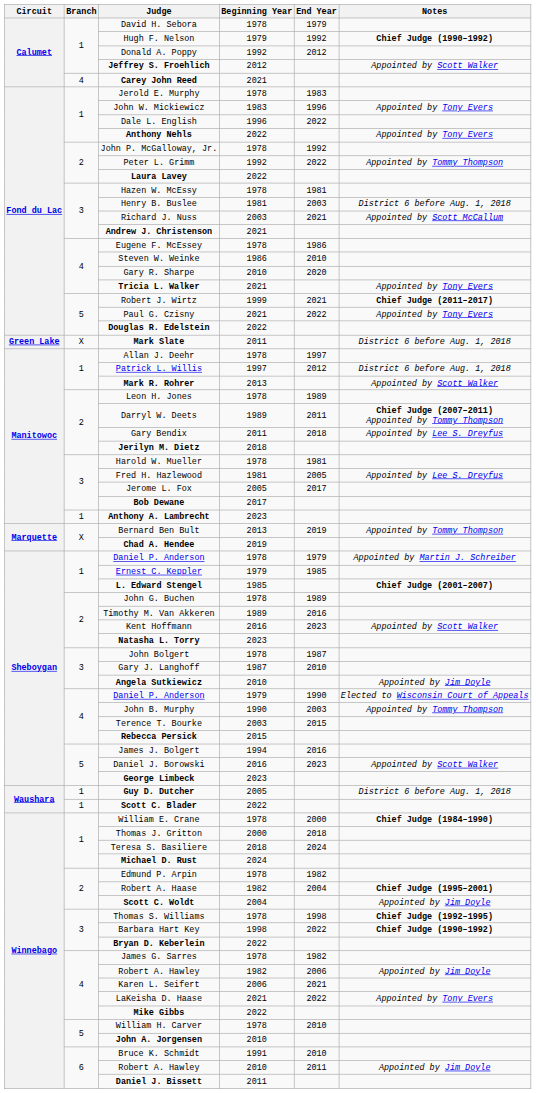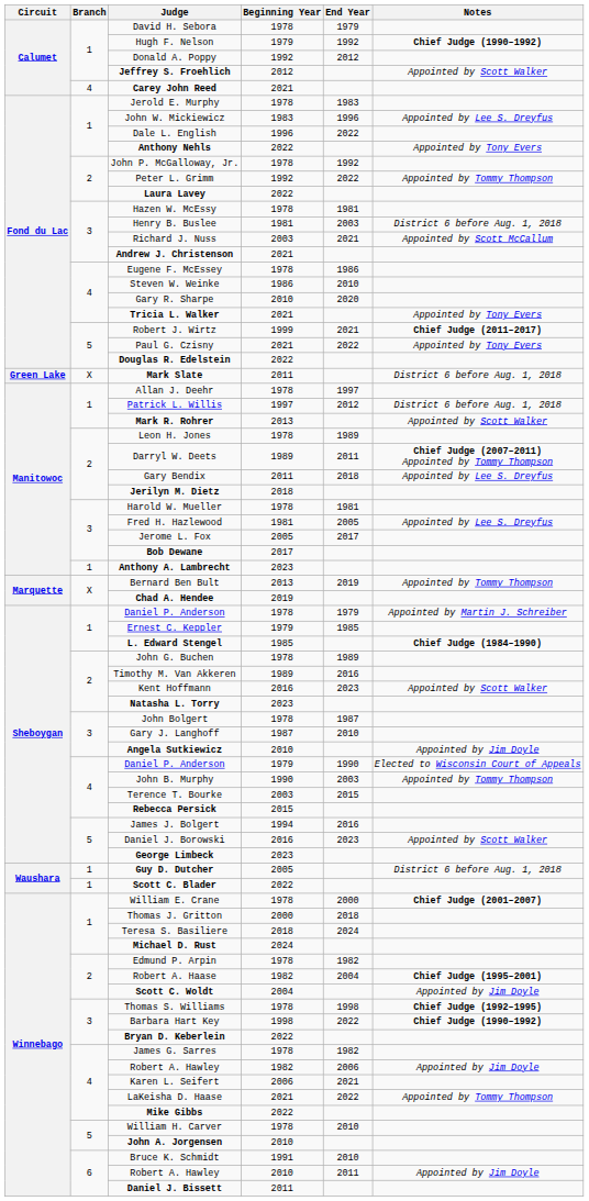 <table class=wikitable style="text-align:center">
 <tr>
 <th>Circuit</th>
 <th>Branch</th>
 <th>Judge</th>
 <th>Beginning Year</th>
 <th>End Year</th>
 <th>Notes</th>
 </tr>
 <tr>
 <th rowspan="5"><a href='#'>Calumet</a></th>
 <td rowspan="4">1</td>
 <td>David H. Sebora</td>
 <td>1978</td>
 <td>1979</td>
 <td></td>
 </tr>
 <tr>
 <td>Hugh F. Nelson</td>
 <td>1979</td>
 <td>1992</td>
 <td><strong>Chief Judge (1990–1992)</strong></td>
 </tr>
 <tr>
 <td>Donald A. Poppy</td>
 <td>1992</td>
 <td>2012</td>
 <td></td>
 </tr>
 <tr>
 <td><strong>Jeffrey S. Froehlich</strong></td>
 <td>2012</td>
 <td></td>
 <td><em>Appointed by <a href='#'>Scott Walker</a></em></td>
 </tr>
 <tr>
 <td>4</td>
 <td><strong>Carey John Reed</strong></td>
 <td>2021</td>
 <td></td>
 <td></td>
 </tr>
 <tr>
 <th rowspan="18"><a href='#'>Fond du Lac</a></th>
 <td rowspan="4">1</td>
 <td>Jerold E. Murphy</td>
 <td>1978</td>
 <td>1983</td>
 <td></td>
 </tr>
 <tr>
 <td>John W. Mickiewicz</td>
 <td>1983</td>
 <td>1996</td>
-<td><em>Appointed by <a href='#'>Tony Evers</a></em></td>
+<td><em>Appointed by <a href='#'>Lee S. Dreyfus</a></em></td>
 </tr>
 <tr>
 <td>Dale L. English</td>
 <td>1996</td>
 <td>2022</td>
 <td></td>
 </tr>
 <tr>
 <td><strong>Anthony Nehls</strong></td>
 <td>2022</td>
 <td></td>
 <td><em>Appointed by <a href='#'>Tony Evers</a></em></td>
 </tr>
 <tr>
 <td rowspan="3">2</td>
 <td>John P. McGalloway, Jr.</td>
 <td>1978</td>
 <td>1992</td>
 <td></td>
 </tr>
 <tr>
 <td>Peter L. Grimm</td>
 <td>1992</td>
 <td>2022</td>
 <td><em>Appointed by <a href='#'>Tommy Thompson</a></em></td>
 </tr>
 <tr>
 <td><strong>Laura Lavey</strong></td>
 <td>2022</td>
 <td></td>
 <td></td>
 </tr>
 <tr>
 <td rowspan="4">3</td>
 <td>Hazen W. McEssy</td>
 <td>1978</td>
 <td>1981</td>
 <td></td>
 </tr>
 <tr>
 <td>Henry B. Buslee</td>
 <td>1981</td>
 <td>2003</td>
 <td><em>District 6 before Aug. 1, 2018</em></td>
 </tr>
 <tr>
 <td>Richard J. Nuss</td>
 <td>2003</td>
 <td>2021</td>
 <td><em>Appointed by <a href='#'>Scott McCallum</a></em></td>
 </tr>
 <tr>
 <td><strong>Andrew J. Christenson</strong></td>
 <td>2021</td>
 <td></td>
 <td></td>
 </tr>
 <tr>
 <td rowspan="4">4</td>
 <td>Eugene F. McEssey</td>
 <td>1978</td>
 <td>1986</td>
 <td></td>
 </tr>
 <tr>
 <td>Steven W. Weinke</td>
 <td>1986</td>
 <td>2010</td>
 <td></td>
 </tr>
 <tr>
 <td>Gary R. Sharpe</td>
 <td>2010</td>
 <td>2020</td>
 <td></td>
 </tr>
 <tr>
 <td><strong>Tricia L. Walker</strong></td>
 <td>2021</td>
 <td></td>
 <td><em>Appointed by <a href='#'>Tony Evers</a></em></td>
 </tr>
 <tr>
 <td rowspan="3">5</td>
 <td>Robert J. Wirtz</td>
 <td>1999</td>
 <td>2021</td>
 <td><strong>Chief Judge (2011–2017)</strong></td>
 </tr>
 <tr>
 <td>Paul G. Czisny</td>
 <td>2021</td>
 <td>2022</td>
 <td><em>Appointed by <a href='#'>Tony Evers</a></em></td>
 </tr>
 <tr>
 <td><strong>Douglas R. Edelstein</strong></td>
 <td>2022</td>
 <td></td>
 <td></td>
 </tr>
 <tr>
 <th><a href='#'>Green Lake</a></th>
 <td>X</td>
 <td><strong>Mark Slate</strong></td>
 <td>2011</td>
 <td></td>
 <td><em>District 6 before Aug. 1, 2018</em></td>
 </tr>
 <tr>
 <th rowspan="12"><a href='#'>Manitowoc</a></th>
 <td rowspan="3">1</td>
 <td>Allan J. Deehr</td>
 <td>1978</td>
 <td>1997</td>
 <td></td>
 </tr>
 <tr>
 <td><a href='#'>Patrick L. Willis</a></td>
 <td>1997</td>
 <td>2012</td>
 <td><em>District 6 before Aug. 1, 2018</em></td>
 </tr>
 <tr>
 <td><strong>Mark R. Rohrer</strong></td>
 <td>2013</td>
 <td></td>
 <td><em>Appointed by <a href='#'>Scott Walker</a></em></td>
 </tr>
 <tr>
 <td rowspan="4">2</td>
 <td>Leon H. Jones</td>
 <td>1978</td>
 <td>1989</td>
 <td></td>
 </tr>
 <tr>
 <td>Darryl W. Deets</td>
 <td>1989</td>
 <td>2011</td>
 <td><strong>Chief Judge (2007–2011)</strong><br><em>Appointed by <a href='#'>Tommy Thompson</a></em></td>
 </tr>
 <tr>
 <td>Gary Bendix</td>
 <td>2011</td>
 <td>2018</td>
 <td><em>Appointed by <a href='#'>Lee S. Dreyfus</a></em></td>
 </tr>
 <tr>
 <td><strong>Jerilyn M. Dietz</strong></td>
 <td>2018</td>
 <td></td>
 <td></td>
 </tr>
 <tr>
 <td rowspan="4">3</td>
 <td>Harold W. Mueller</td>
 <td>1978</td>
 <td>1981</td>
 <td></td>
 </tr>
 <tr>
 <td>Fred H. Hazlewood</td>
 <td>1981</td>
 <td>2005</td>
 <td><em>Appointed by <a href='#'>Lee S. Dreyfus</a></em></td>
 </tr>
 <tr>
 <td>Jerome L. Fox</td>
 <td>2005</td>
 <td>2017</td>
 <td></td>
 </tr>
 <tr>
 <td><strong>Bob Dewane</strong></td>
 <td>2017</td>
 <td></td>
 <td></td>
 </tr>
 <tr>
 <td>1</td>
 <td><strong>Anthony A. Lambrecht</strong></td>
 <td>2023</td>
 <td></td>
 <td></td>
 </tr>
 <tr>
 <th rowspan="2"><a href='#'>Marquette</a></th>
 <td rowspan="2">X</td>
 <td>Bernard Ben Bult</td>
 <td>2013</td>
 <td>2019</td>
 <td><em>Appointed by <a href='#'>Tommy Thompson</a></em></td>
 </tr>
 <tr>
 <td><strong>Chad A. Hendee</strong></td>
 <td>2019</td>
 <td></td>
 <td></td>
 </tr>
 <tr>
 <th rowspan="17"><a href='#'>Sheboygan</a></th>
 <td rowspan="3">1</td>
 <td><a href='#'>Daniel P. Anderson</a></td>
 <td>1978</td>
 <td>1979</td>
 <td><em>Appointed by <a href='#'>Martin J. Schreiber</a></em></td>
 </tr>
 <tr>
 <td><a href='#'>Ernest C. Keppler</a></td>
 <td>1979</td>
 <td>1985</td>
 <td></td>
 </tr>
 <tr>
 <td><strong>L. Edward Stengel</strong></td>
 <td>1985</td>
 <td></td>
-<td><strong>Chief Judge (2001–2007)</strong></td>
+<td><strong>Chief Judge (1984–1990)</strong></td>
 </tr>
 <tr>
 <td rowspan="4">2</td>
 <td>John G. Buchen</td>
 <td>1978</td>
 <td>1989</td>
 <td></td>
 </tr>
 <tr>
 <td>Timothy M. Van Akkeren</td>
 <td>1989</td>
 <td>2016</td>
 <td></td>
 </tr>
 <tr>
 <td>Kent Hoffmann</td>
 <td>2016</td>
 <td>2023</td>
 <td><em>Appointed by <a href='#'>Scott Walker</a></em></td>
 </tr>
 <tr>
 <td><strong>Natasha L. Torry</strong></td>
 <td>2023</td>
 <td></td>
 <td></td>
 </tr>
 <tr>
 <td rowspan="3">3</td>
 <td>John Bolgert</td>
 <td>1978</td>
 <td>1987</td>
 <td></td>
 </tr>
 <tr>
 <td>Gary J. Langhoff</td>
 <td>1987</td>
 <td>2010</td>
 <td></td>
 </tr>
 <tr>
 <td><strong>Angela Sutkiewicz</strong></td>
 <td>2010</td>
 <td></td>
 <td><em>Appointed by <a href='#'>Jim Doyle</a></em></td>
 </tr>
 <tr>
 <td rowspan="4">4</td>
 <td><a href='#'>Daniel P. Anderson</a></td>
 <td>1979</td>
 <td>1990</td>
 <td><em>Elected to <a href='#'>Wisconsin Court of Appeals</a></em></td>
 </tr>
 <tr>
 <td>John B. Murphy</td>
 <td>1990</td>
 <td>2003</td>
 <td><em>Appointed by <a href='#'>Tommy Thompson</a></em></td>
 </tr>
 <tr>
 <td>Terence T. Bourke</td>
 <td>2003</td>
 <td>2015</td>
 <td></td>
 </tr>
 <tr>
 <td><strong>Rebecca Persick</strong></td>
 <td>2015</td>
 <td></td>
 <td></td>
 </tr>
 <tr>
 <td rowspan="3">5</td>
 <td>James J. Bolgert</td>
 <td>1994</td>
 <td>2016</td>
 <td></td>
 </tr>
 <tr>
 <td>Daniel J. Borowski</td>
 <td>2016</td>
 <td>2023</td>
 <td><em>Appointed by <a href='#'>Scott Walker</a></em></td>
 </tr>
 <tr>
 <td><strong>George Limbeck</strong></td>
 <td>2023</td>
 <td></td>
 <td></td>
 </tr>
 <tr>
 <th rowspan="2"><a href='#'>Waushara</a></th>
 <td>1</td>
 <td><strong>Guy D. Dutcher</strong></td>
 <td>2005</td>
 <td></td>
 <td><em>District 6 before Aug. 1, 2018</em></td>
 </tr>
 <tr>
 <td>1</td>
 <td><strong>Scott C. Blader</strong></td>
 <td>2022</td>
 <td></td>
 <td></td>
 </tr>
 <tr>
 <th rowspan="20"><a href='#'>Winnebago</a></th>
 <td rowspan="4">1</td>
 <td>William E. Crane</td>
 <td>1978</td>
 <td>2000</td>
-<td><strong>Chief Judge (1984–1990)</strong></td>
+<td><strong>Chief Judge (2001–2007)</strong></td>
 </tr>
 <tr>
 <td>Thomas J. Gritton</td>
 <td>2000</td>
 <td>2018</td>
 <td></td>
 </tr>
 <tr>
 <td>Teresa S. Basiliere</td>
 <td>2018</td>
 <td>2024</td>
 <td></td>
 </tr>
 <tr>
 <td><strong>Michael D. Rust</strong></td>
 <td>2024</td>
 <td></td>
 <td></td>
 </tr>
 <tr>
 <td rowspan="3">2</td>
 <td>Edmund P. Arpin</td>
 <td>1978</td>
 <td>1982</td>
 <td></td>
 </tr>
 <tr>
 <td>Robert A. Haase</td>
 <td>1982</td>
 <td>2004</td>
 <td><strong>Chief Judge (1995–2001)</strong></td>
 </tr>
 <tr>
 <td><strong>Scott C. Woldt</strong></td>
 <td>2004</td>
 <td></td>
 <td><em>Appointed by <a href='#'>Jim Doyle</a></em></td>
 </tr>
 <tr>
 <td rowspan="3">3</td>
 <td>Thomas S. Williams</td>
 <td>1978</td>
 <td>1998</td>
 <td><strong>Chief Judge (1992–1995)</strong></td>
 </tr>
 <tr>
 <td>Barbara Hart Key</td>
 <td>1998</td>
 <td>2022</td>
 <td><strong>Chief Judge (1990–1992)</strong></td>
 </tr>
 <tr>
 <td><strong>Bryan D. Keberlein</strong></td>
 <td>2022</td>
 <td></td>
 <td></td>
 </tr>
 <tr>
 <td rowspan="5">4</td>
 <td>James G. Sarres</td>
 <td>1978</td>
 <td>1982</td>
 <td></td>
 </tr>
 <tr>
 <td>Robert A. Hawley</td>
 <td>1982</td>
 <td>2006</td>
 <td><em>Appointed by <a href='#'>Jim Doyle</a></em></td>
 </tr>
 <tr>
 <td>Karen L. Seifert</td>
 <td>2006</td>
 <td>2021</td>
 <td></td>
 </tr>
 <tr>
 <td>LaKeisha D. Haase</td>
 <td>2021</td>
 <td>2022</td>
-<td><em>Appointed by <a href='#'>Tony Evers</a></em></td>
+<td><em>Appointed by <a href='#'>Tommy Thompson</a></em></td>
 </tr>
 <tr>
 <td><strong>Mike Gibbs</strong></td>
 <td>2022</td>
 <td></td>
 <td></td>
 </tr>
 <tr>
 <td rowspan="2">5</td>
 <td>William H. Carver</td>
 <td>1978</td>
 <td>2010</td>
 <td></td>
 </tr>
 <tr>
 <td><strong>John A. Jorgensen</strong></td>
 <td>2010</td>
 <td></td>
 <td></td>
 </tr>
 <tr>
 <td rowspan="3">6</td>
 <td>Bruce K. Schmidt</td>
 <td>1991</td>
 <td>2010</td>
 <td></td>
 </tr>
 <tr>
 <td>Robert A. Hawley</td>
 <td>2010</td>
 <td>2011</td>
 <td><em>Appointed by <a href='#'>Jim Doyle</a></em></td>
 </tr>
 <tr>
 <td><strong>Daniel J. Bissett</strong></td>
 <td>2011</td>
 <td></td>
 <td></td>
 </tr>
 </table>
